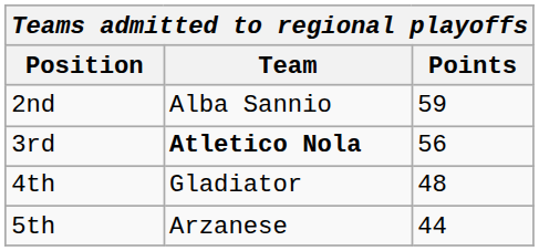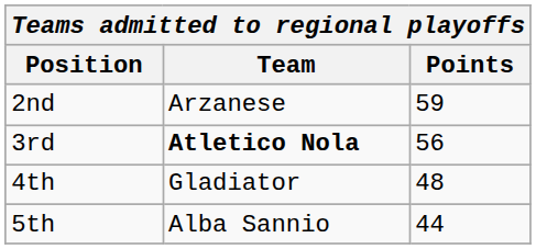 <table class="wikitable">
 <tr>
 <th colspan="3"><em>Teams admitted to regional playoffs</em></th>
 </tr>
 <tr>
 <th>Position</th>
 <th>Team</th>
 <th>Points</th>
 </tr>
 <tr>
 <td>2nd</td>
-<td>Alba Sannio</td>
+<td>Arzanese</td>
 <td>59</td>
 </tr>
 <tr>
 <td>3rd</td>
 <td><strong>Atletico Nola</strong></td>
 <td>56</td>
 </tr>
 <tr>
 <td>4th</td>
 <td>Gladiator</td>
 <td>48</td>
 </tr>
 <tr>
 <td>5th</td>
-<td>Arzanese</td>
+<td>Alba Sannio</td>
 <td>44</td>
 </tr>
 </table>
